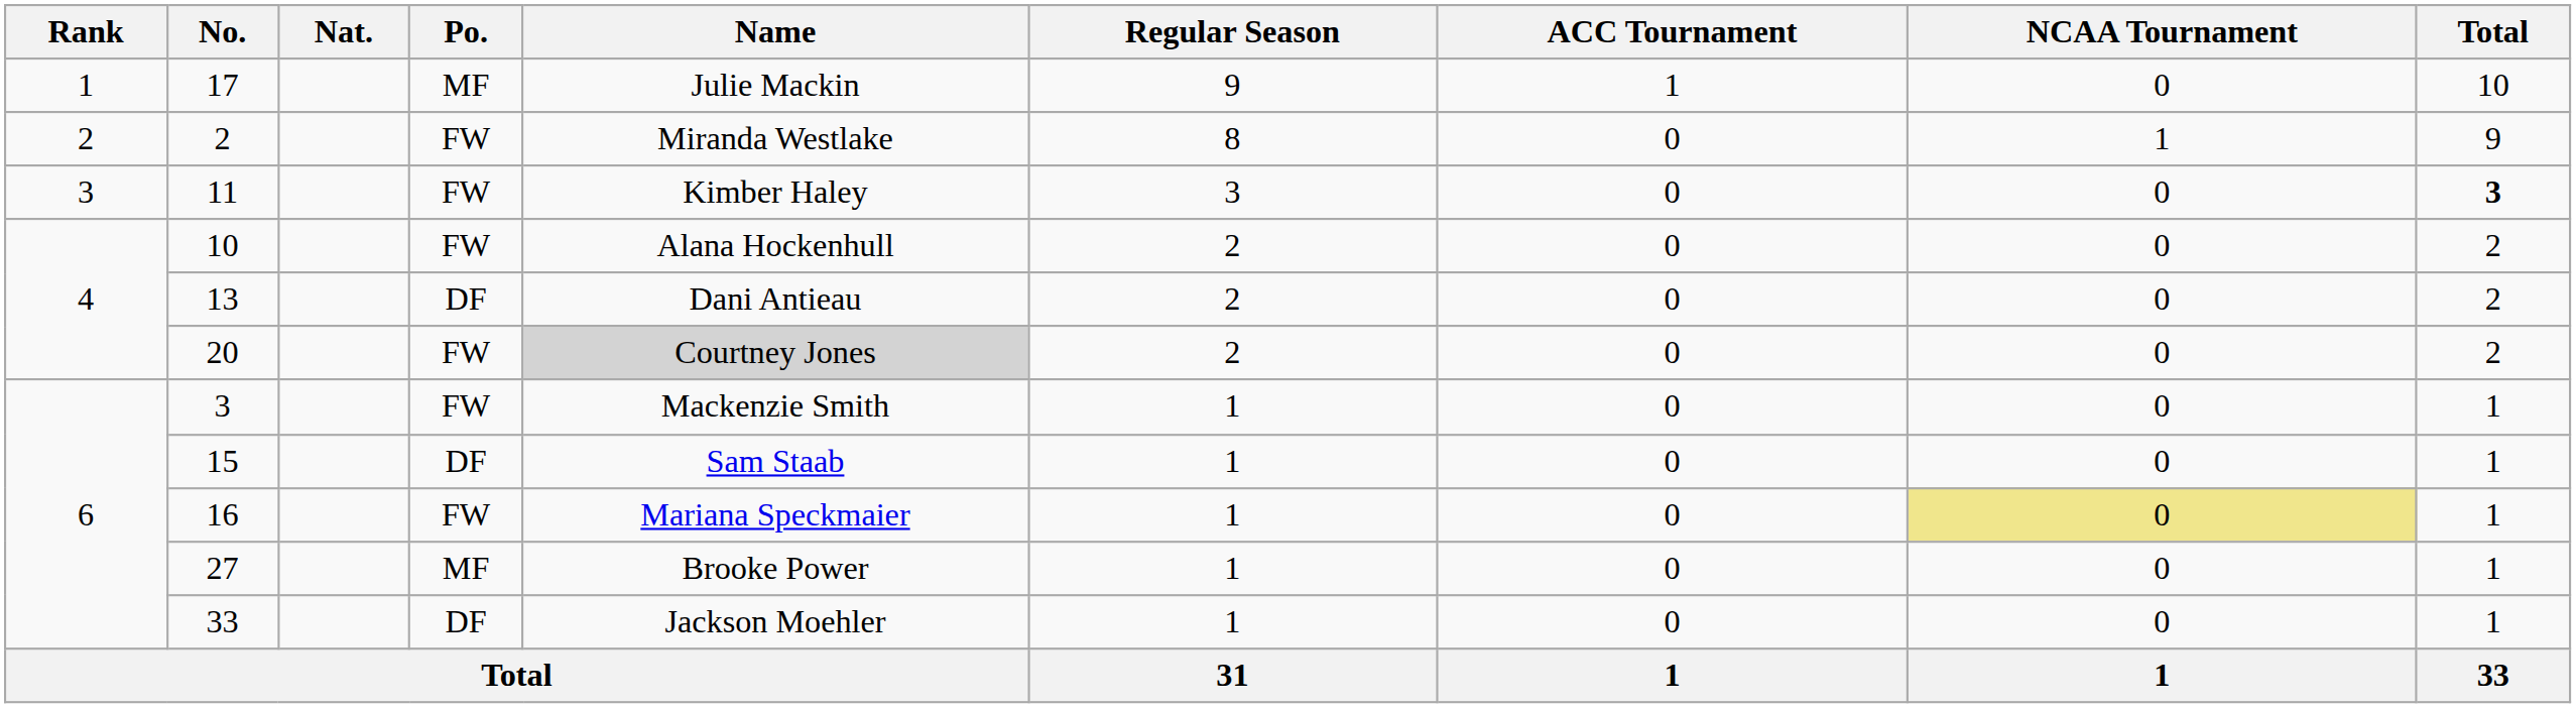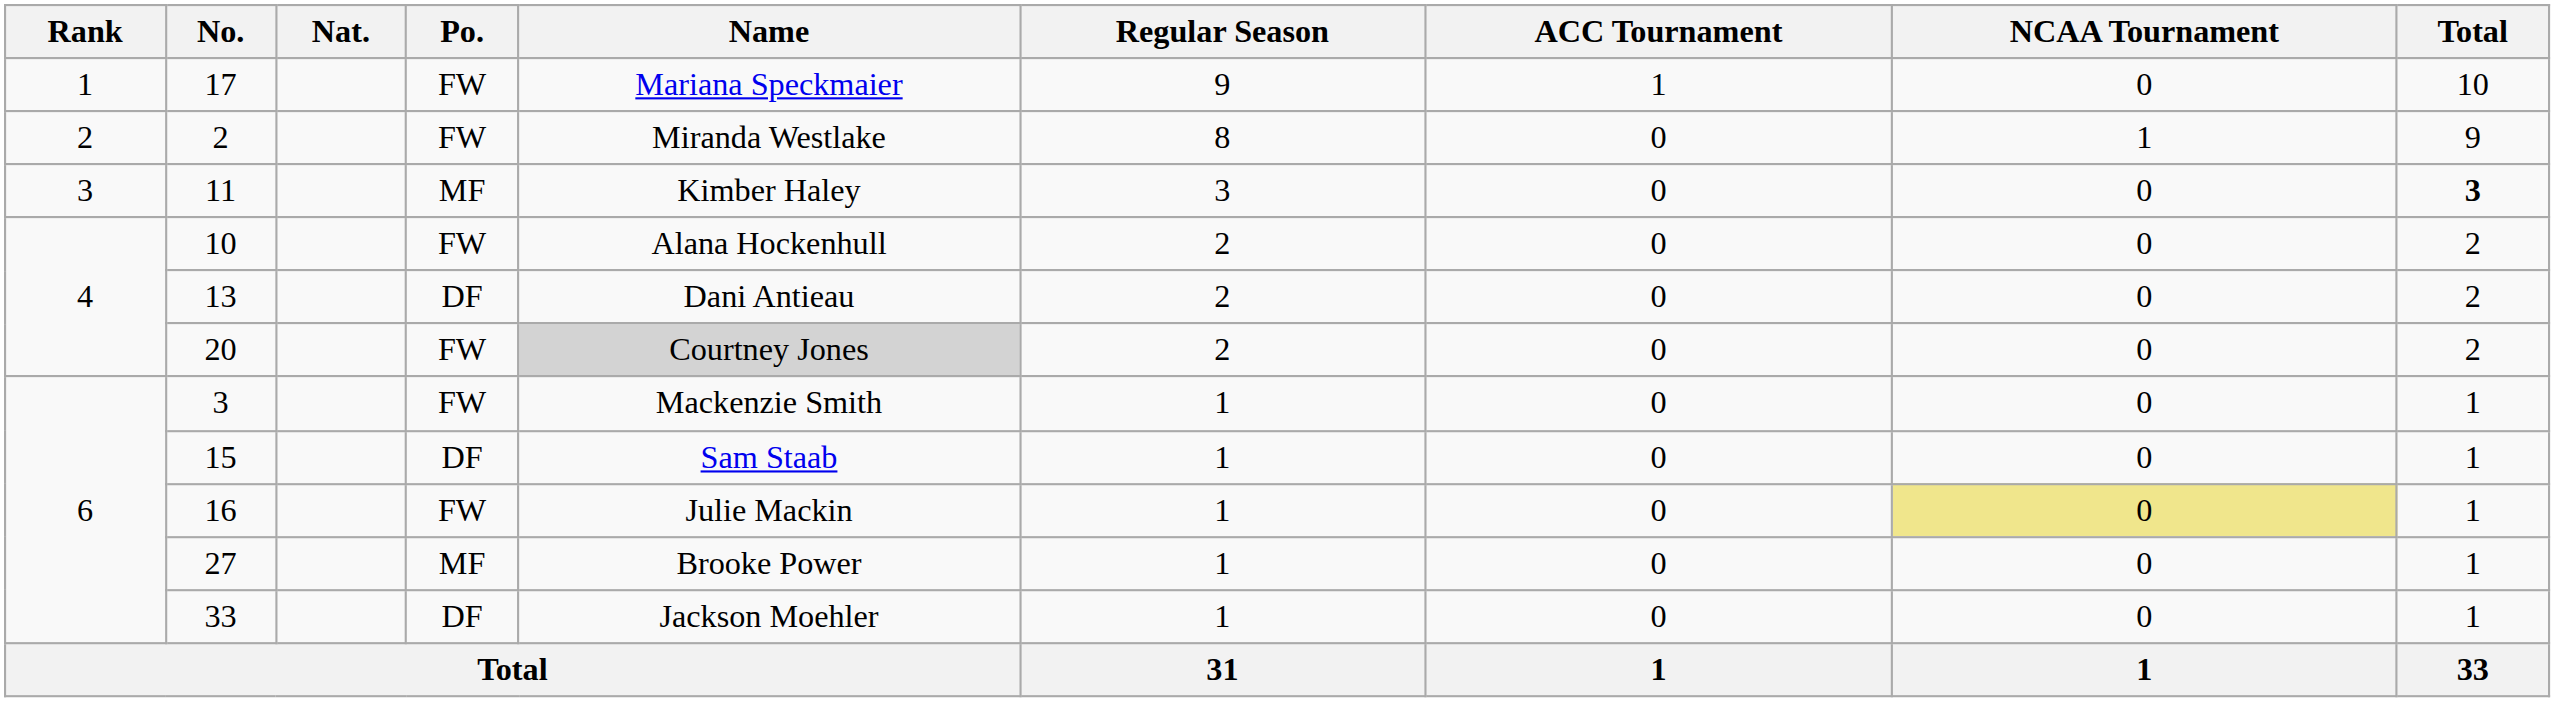 <table class="wikitable" style="text-align:center; font-size:95%; width:95%;">
 <tr>
 <th>Rank</th>
 <th>No.</th>
 <th>Nat.</th>
 <th>Po.</th>
 <th>Name</th>
 <th>Regular Season</th>
 <th>ACC Tournament</th>
 <th>NCAA Tournament</th>
 <th>Total</th>
 </tr>
 <tr>
 <td>1</td>
 <td>17</td>
 <td></td>
-<td>MF</td>
-<td>Julie Mackin</td>
+<td>FW</td>
+<td><a href='#'>Mariana Speckmaier</a></td>
 <td>9</td>
 <td>1</td>
 <td>0</td>
 <td>10</td>
 </tr>
 <tr>
 <td>2</td>
 <td>2</td>
 <td></td>
 <td>FW</td>
 <td>Miranda Westlake</td>
 <td>8</td>
 <td>0</td>
 <td>1</td>
 <td>9</td>
 </tr>
 <tr>
 <td>3</td>
 <td>11</td>
 <td></td>
-<td>FW</td>
+<td>MF</td>
 <td>Kimber Haley</td>
 <td>3</td>
 <td>0</td>
 <td>0</td>
 <td><strong>3</strong></td>
 </tr>
 <tr>
 <td rowspan=3>4</td>
 <td>10</td>
 <td></td>
 <td>FW</td>
 <td>Alana Hockenhull</td>
 <td>2</td>
 <td>0</td>
 <td>0</td>
 <td>2</td>
 </tr>
 <tr>
 <td>13</td>
 <td></td>
 <td>DF</td>
 <td>Dani Antieau</td>
 <td>2</td>
 <td>0</td>
 <td>0</td>
 <td>2</td>
 </tr>
 <tr>
 <td>20</td>
 <td></td>
 <td>FW</td>
 <td style="background: lightgrey;">Courtney Jones</td>
 <td>2</td>
 <td>0</td>
 <td>0</td>
 <td>2</td>
 </tr>
 <tr>
 <td rowspan=5>6</td>
 <td>3</td>
 <td></td>
 <td>FW</td>
 <td>Mackenzie Smith</td>
 <td>1</td>
 <td>0</td>
 <td>0</td>
 <td>1</td>
 </tr>
 <tr>
 <td>15</td>
 <td></td>
 <td>DF</td>
 <td><a href='#'>Sam Staab</a></td>
 <td>1</td>
 <td>0</td>
 <td>0</td>
 <td>1</td>
 </tr>
 <tr>
 <td>16</td>
 <td></td>
 <td>FW</td>
-<td><a href='#'>Mariana Speckmaier</a></td>
+<td>Julie Mackin</td>
 <td>1</td>
 <td>0</td>
 <td style="background: khaki;">0</td>
 <td>1</td>
 </tr>
 <tr>
 <td>27</td>
 <td></td>
 <td>MF</td>
 <td>Brooke Power</td>
 <td>1</td>
 <td>0</td>
 <td>0</td>
 <td>1</td>
 </tr>
 <tr>
 <td>33</td>
 <td></td>
 <td>DF</td>
 <td>Jackson Moehler</td>
 <td>1</td>
 <td>0</td>
 <td>0</td>
 <td>1</td>
 </tr>
 <tr>
 <th colspan=5>Total</th>
 <th>31</th>
 <th>1</th>
 <th>1</th>
 <th>33</th>
 </tr>
 </table>
